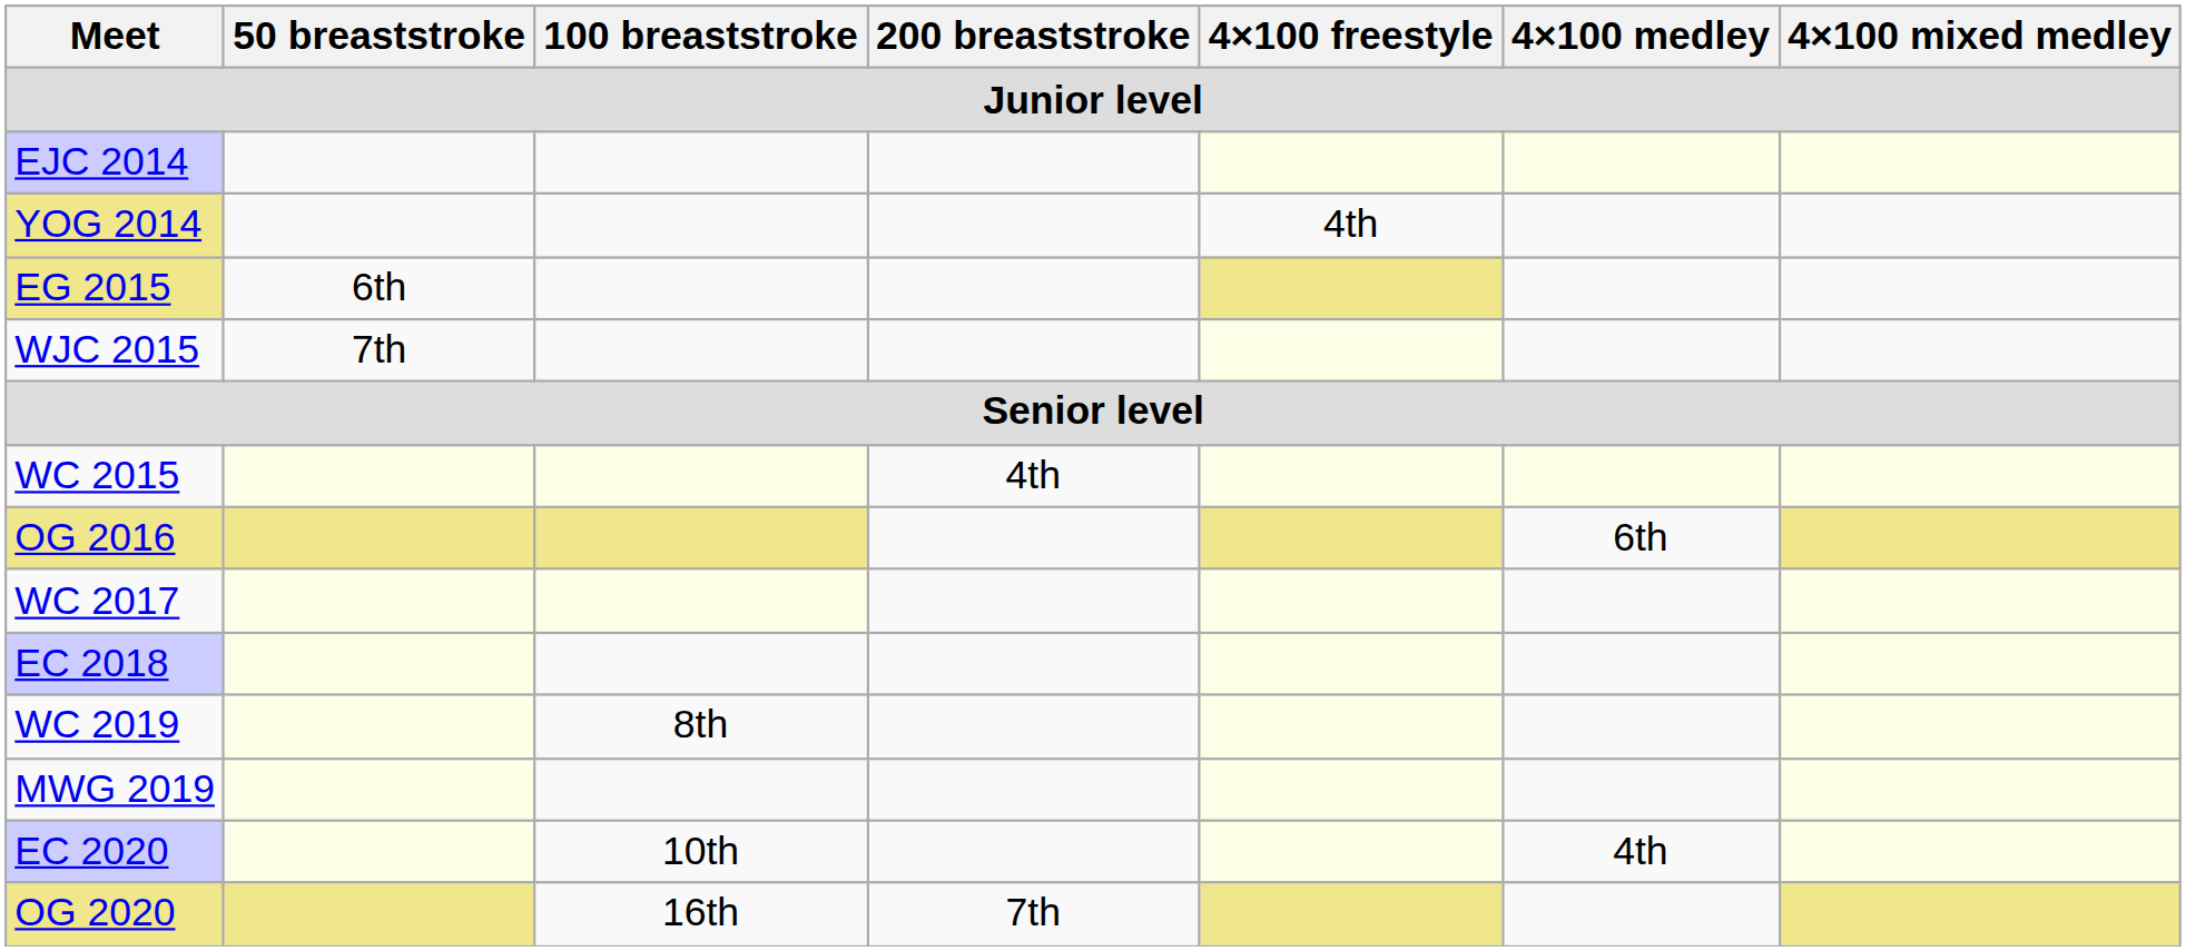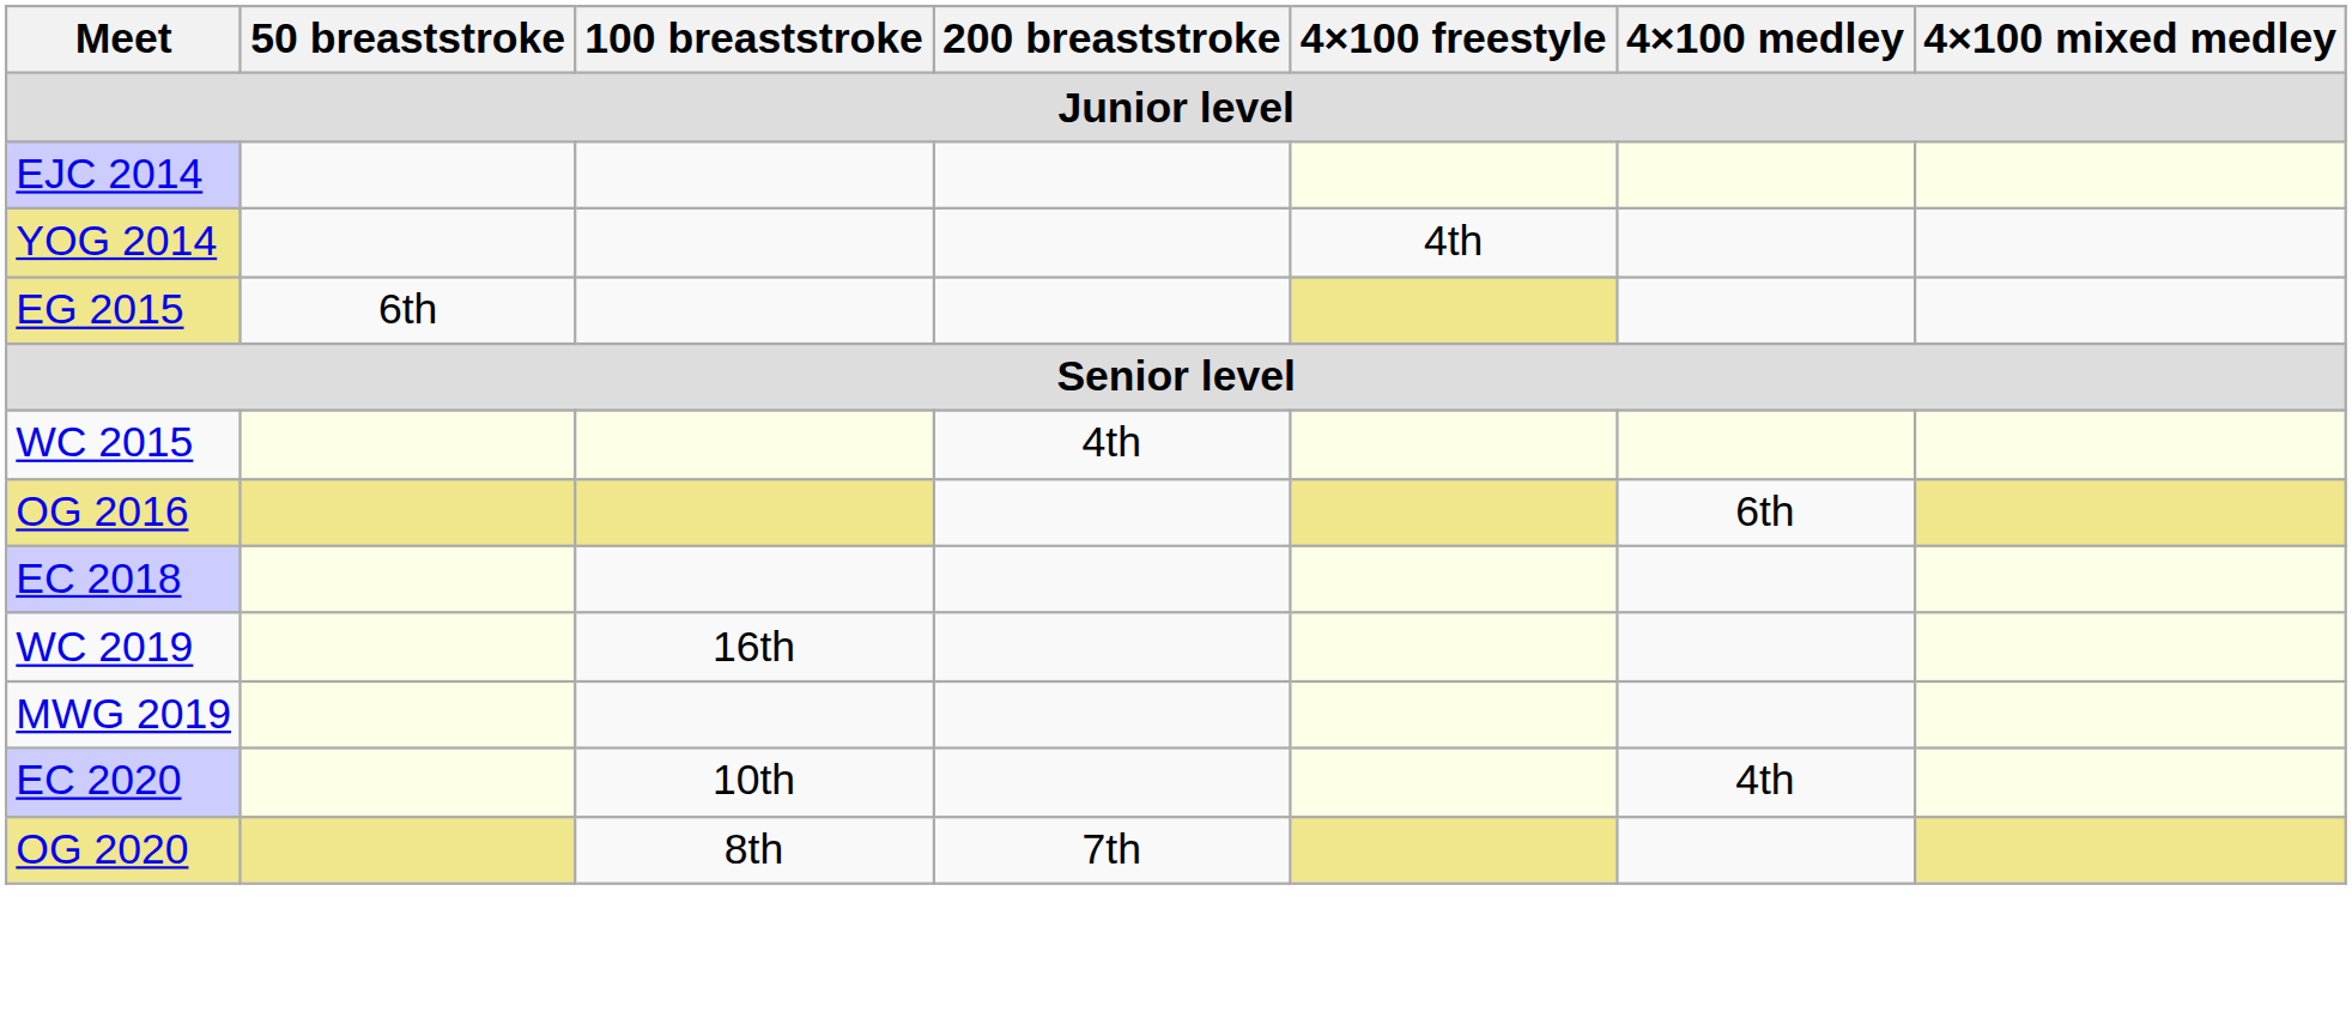 <table class="sortable wikitable">
 <tr>
 <th>Meet</th>
 <th class="unsortable">50 breaststroke</th>
 <th class="unsortable">100 breaststroke</th>
 <th class="unsortable">200 breaststroke</th>
 <th class="unsortable">4×100 freestyle</th>
 <th class="unsortable">4×100 medley</th>
 <th class="unsortable">4×100 mixed medley</th>
 </tr>
 <tr bgcolor="#DDDDDD">
 <td colspan="7" align="center"><strong>Junior level</strong></td>
 </tr>
 <tr>
 <td style="background:#ccccff"><a href='#'>EJC 2014</a></td>
 <td align="center"></td>
 <td align="center"></td>
 <td align="center"></td>
 <td style="background:#fdffe7"></td>
 <td style="background:#fdffe7"></td>
 <td style="background:#fdffe7"></td>
 </tr>
 <tr>
 <td style="background:#f0e68c"><a href='#'>YOG 2014</a></td>
 <td align="center"></td>
 <td align="center"></td>
 <td align="center"></td>
 <td align="center">4th</td>
 <td align="center"></td>
 <td align="center"></td>
 </tr>
 <tr>
 <td style="background:#f0e68c"><a href='#'>EG 2015</a></td>
 <td align="center">6th</td>
 <td align="center"></td>
 <td align="center"></td>
 <td style="background:#f0e68c"></td>
 <td align="center"></td>
 <td align="center"></td>
 </tr>
-<tr>
-<td><a href='#'>WJC 2015</a></td>
-<td align="center">7th</td>
-<td align="center"></td>
-<td align="center"></td>
-<td style="background:#fdffe7"></td>
-<td align="center"></td>
-<td align="center"></td>
-</tr>
 <tr bgcolor="#DDDDDD">
 <td colspan="7" align="center"><strong>Senior level</strong></td>
 </tr>
 <tr>
 <td><a href='#'>WC 2015</a></td>
 <td style="background:#fdffe7"></td>
 <td style="background:#fdffe7"></td>
 <td align="center">4th</td>
 <td style="background:#fdffe7"></td>
 <td style="background:#fdffe7"></td>
 <td style="background:#fdffe7"></td>
 </tr>
 <tr>
 <td style="background:#f0e68c"><a href='#'>OG 2016</a></td>
 <td style="background:#f0e68c"></td>
 <td style="background:#f0e68c"></td>
 <td align="center"></td>
 <td style="background:#f0e68c"></td>
 <td align="center">6th</td>
 <td style="background:#f0e68c"></td>
 </tr>
 <tr>
-<td><a href='#'>WC 2017</a></td>
-<td style="background:#fdffe7"></td>
-<td style="background:#fdffe7"></td>
-<td align="center"></td>
-<td style="background:#fdffe7"></td>
-<td align="center"></td>
-<td style="background:#fdffe7"></td>
-</tr>
-<tr>
 <td style="background:#ccccff"><a href='#'>EC 2018</a></td>
 <td style="background:#fdffe7"></td>
 <td align="center"></td>
 <td align="center"></td>
 <td style="background:#fdffe7"></td>
 <td align="center"></td>
 <td style="background:#fdffe7"></td>
 </tr>
 <tr>
 <td><a href='#'>WC 2019</a></td>
 <td style="background:#fdffe7"></td>
-<td align="center">8th</td>
+<td align="center">16th</td>
 <td align="center"></td>
 <td style="background:#fdffe7"></td>
 <td align="center"></td>
 <td style="background:#fdffe7"></td>
 </tr>
 <tr>
 <td><a href='#'>MWG 2019</a></td>
 <td style="background:#fdffe7"></td>
 <td align="center"></td>
 <td align="center"></td>
 <td style="background:#fdffe7"></td>
 <td align="center"></td>
 <td style="background:#fdffe7"></td>
 </tr>
 <tr>
 <td style="background:#ccccff"><a href='#'>EC 2020</a></td>
 <td style="background:#fdffe7"></td>
 <td align="center">10th</td>
 <td align="center"></td>
 <td style="background:#fdffe7"></td>
 <td align="center">4th</td>
 <td style="background:#fdffe7"></td>
 </tr>
 <tr>
 <td style="background:#f0e68c"><a href='#'>OG 2020</a></td>
 <td style="background:#f0e68c"></td>
-<td align="center">16th</td>
+<td align="center">8th</td>
 <td align="center">7th</td>
 <td style="background:#f0e68c"></td>
 <td align="center"></td>
 <td style="background:#f0e68c"></td>
 </tr>
 </table>
